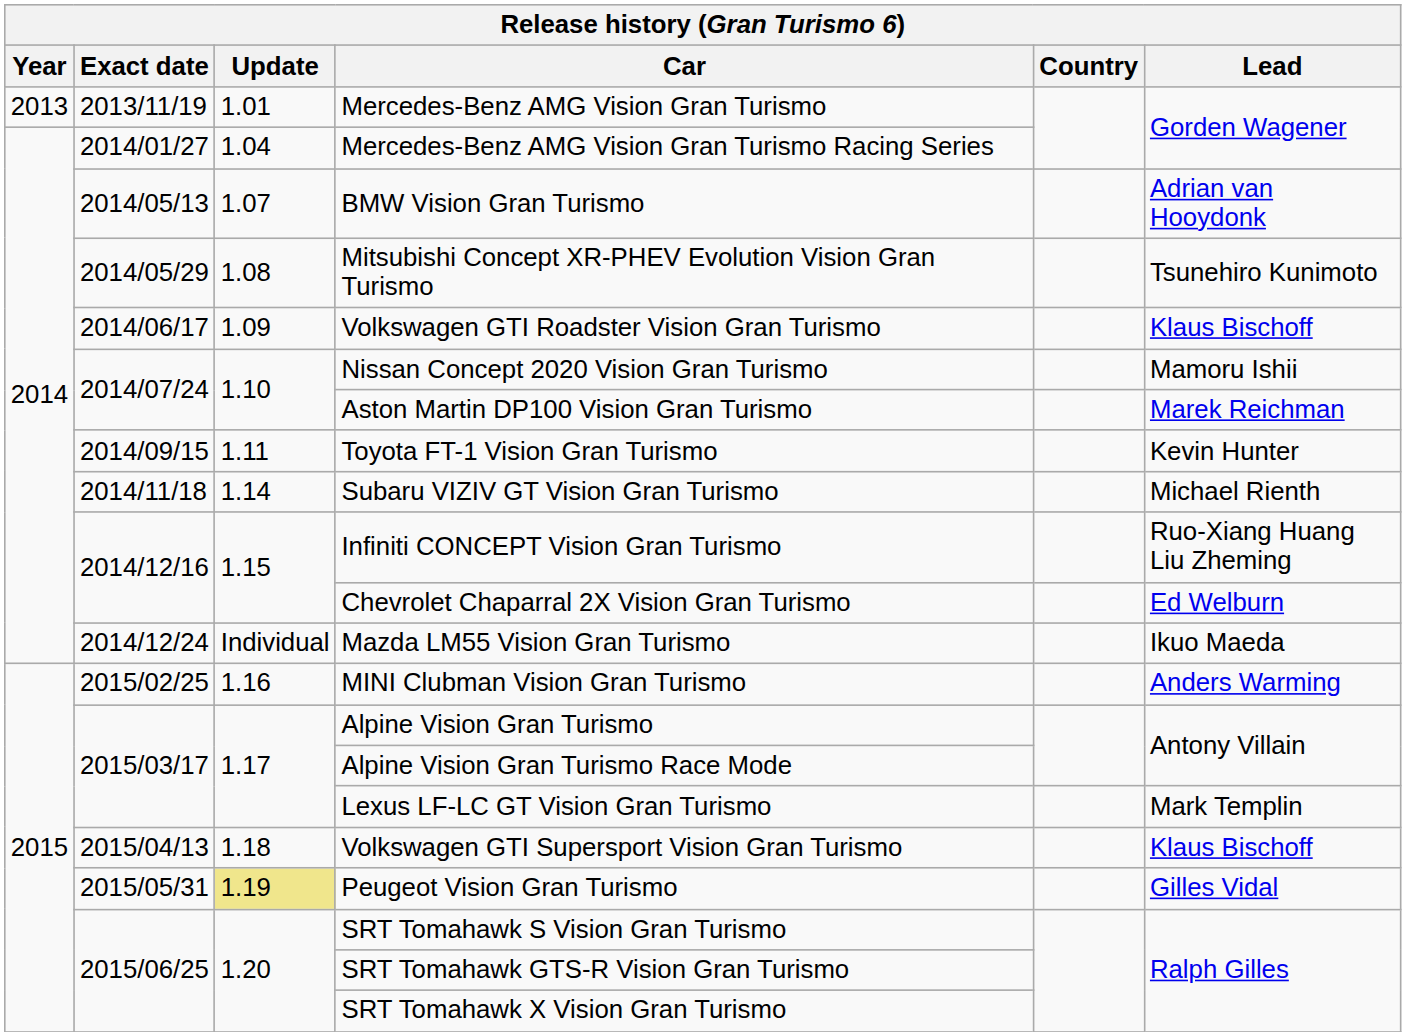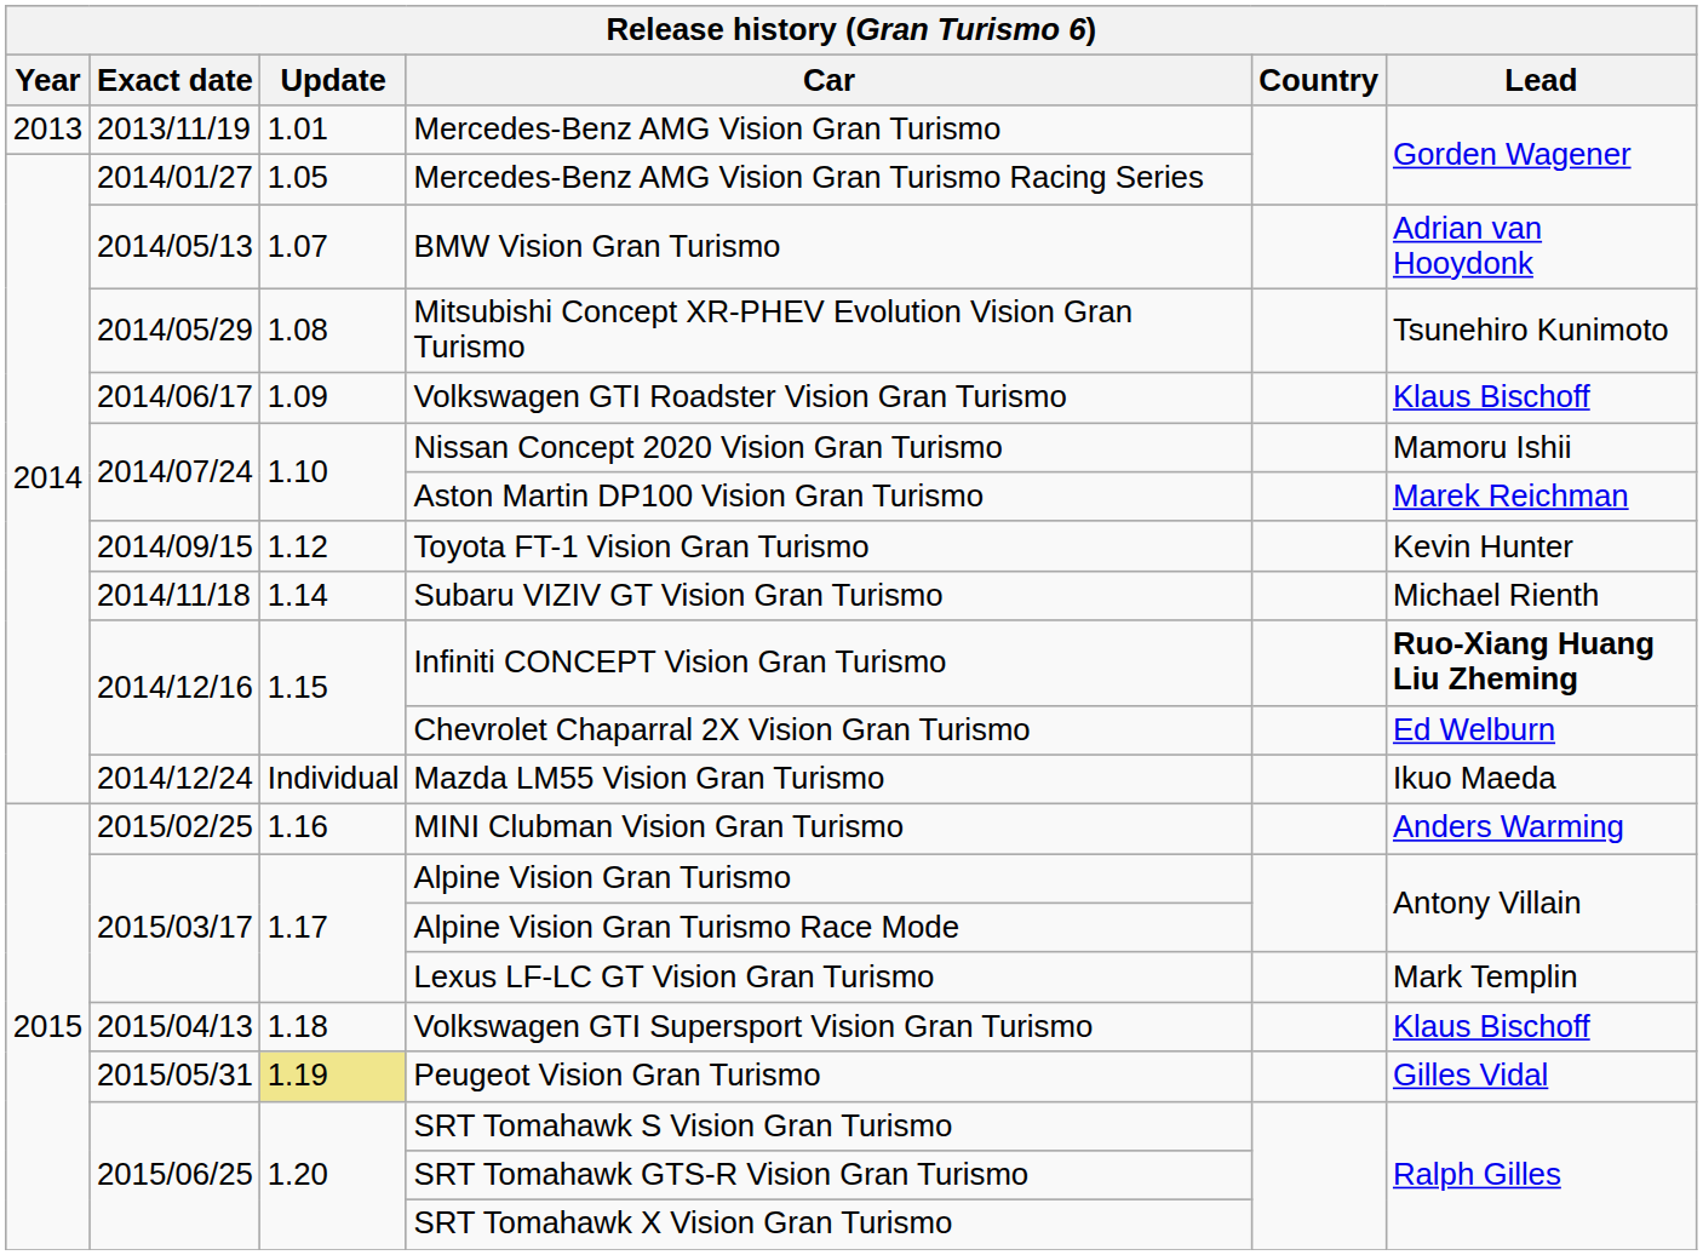 <table class="wikitable sortable">
 <tr>
 <th colspan="6">Release history (<em>Gran Turismo 6</em>)</th>
 </tr>
 <tr>
 <th>Year</th>
 <th>Exact date</th>
 <th>Update</th>
 <th>Car</th>
 <th>Country</th>
 <th>Lead</th>
 </tr>
 <tr>
 <td>2013</td>
 <td>2013/11/19</td>
 <td>1.01</td>
 <td>Mercedes-Benz AMG Vision Gran Turismo</td>
 <td rowspan="2"></td>
 <td rowspan="2"><a href='#'>Gorden Wagener</a></td>
 </tr>
 <tr>
 <td rowspan="11">2014</td>
 <td>2014/01/27</td>
-<td>1.04</td>
+<td>1.05</td>
 <td>Mercedes-Benz AMG Vision Gran Turismo Racing Series</td>
 </tr>
 <tr>
 <td>2014/05/13</td>
 <td>1.07</td>
 <td>BMW Vision Gran Turismo</td>
 <td></td>
 <td><a href='#'>Adrian van Hooydonk</a></td>
 </tr>
 <tr>
 <td>2014/05/29</td>
 <td>1.08</td>
 <td>Mitsubishi Concept XR-PHEV Evolution Vision Gran Turismo</td>
 <td></td>
 <td>Tsunehiro Kunimoto</td>
 </tr>
 <tr>
 <td>2014/06/17</td>
 <td>1.09</td>
 <td>Volkswagen GTI Roadster Vision Gran Turismo</td>
 <td></td>
 <td><a href='#'>Klaus Bischoff</a></td>
 </tr>
 <tr>
 <td rowspan="2">2014/07/24</td>
 <td rowspan="2">1.10</td>
 <td>Nissan Concept 2020 Vision Gran Turismo</td>
 <td></td>
 <td>Mamoru Ishii</td>
 </tr>
 <tr>
 <td>Aston Martin DP100 Vision Gran Turismo</td>
 <td></td>
 <td><a href='#'>Marek Reichman</a></td>
 </tr>
 <tr>
 <td>2014/09/15</td>
-<td>1.11</td>
+<td>1.12</td>
 <td>Toyota FT-1 Vision Gran Turismo</td>
 <td></td>
 <td>Kevin Hunter</td>
 </tr>
 <tr>
 <td>2014/11/18</td>
 <td>1.14</td>
 <td>Subaru VIZIV GT Vision Gran Turismo</td>
 <td></td>
 <td>Michael Rienth</td>
 </tr>
 <tr>
 <td rowspan="2">2014/12/16</td>
 <td rowspan="2">1.15</td>
 <td>Infiniti CONCEPT Vision Gran Turismo</td>
 <td></td>
-<td>Ruo-Xiang Huang<br>Liu Zheming</td>
+<td><strong>Ruo-Xiang Huang<br>Liu Zheming</strong></td>
 </tr>
 <tr>
 <td>Chevrolet Chaparral 2X Vision Gran Turismo</td>
 <td></td>
 <td><a href='#'>Ed Welburn</a></td>
 </tr>
 <tr>
 <td>2014/12/24</td>
 <td>Individual</td>
 <td>Mazda LM55 Vision Gran Turismo</td>
 <td></td>
 <td>Ikuo Maeda</td>
 </tr>
 <tr>
 <td rowspan="9">2015</td>
 <td>2015/02/25</td>
 <td>1.16</td>
 <td>MINI Clubman Vision Gran Turismo</td>
 <td></td>
 <td><a href='#'>Anders Warming</a></td>
 </tr>
 <tr>
 <td rowspan="3">2015/03/17</td>
 <td rowspan="3">1.17</td>
 <td>Alpine Vision Gran Turismo</td>
 <td rowspan="2"></td>
 <td rowspan="2">Antony Villain</td>
 </tr>
 <tr>
 <td>Alpine Vision Gran Turismo Race Mode</td>
 </tr>
 <tr>
 <td>Lexus LF-LC GT Vision Gran Turismo</td>
 <td></td>
 <td>Mark Templin</td>
 </tr>
 <tr>
 <td>2015/04/13</td>
 <td>1.18</td>
 <td>Volkswagen GTI Supersport Vision Gran Turismo</td>
 <td></td>
 <td><a href='#'>Klaus Bischoff</a></td>
 </tr>
 <tr>
 <td>2015/05/31</td>
 <td style="background: khaki;">1.19</td>
 <td>Peugeot Vision Gran Turismo</td>
 <td></td>
 <td><a href='#'>Gilles Vidal</a></td>
 </tr>
 <tr>
 <td rowspan="3">2015/06/25</td>
 <td rowspan="3">1.20</td>
 <td>SRT Tomahawk S Vision Gran Turismo</td>
 <td rowspan="3"></td>
 <td rowspan="3"><a href='#'>Ralph Gilles</a></td>
 </tr>
 <tr>
 <td>SRT Tomahawk GTS-R Vision Gran Turismo</td>
 </tr>
 <tr>
 <td>SRT Tomahawk X Vision Gran Turismo</td>
 </tr>
 </table>
